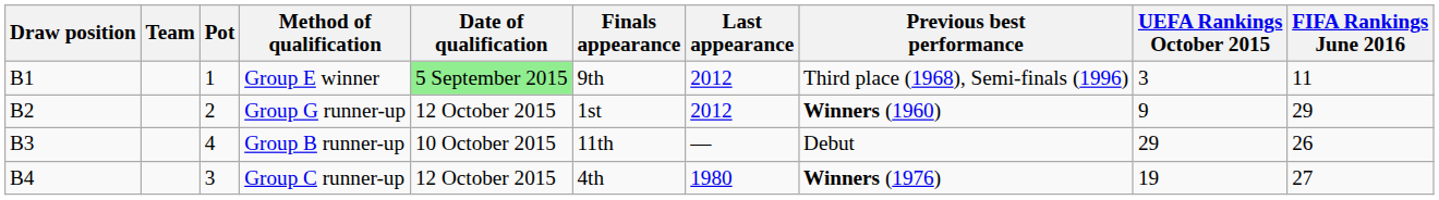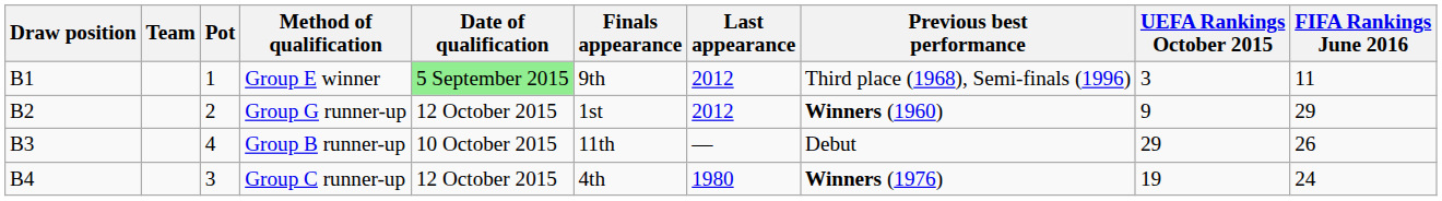 <table class="wikitable sortable">
 <tr>
 <th>Draw position</th>
 <th>Team</th>
 <th>Pot</th>
 <th>Method of<br>qualification</th>
 <th>Date of<br>qualification</th>
 <th data-sort-type="number">Finals<br>appearance</th>
 <th>Last<br>appearance</th>
 <th>Previous best<br>performance</th>
 <th><a href='#'>UEFA Rankings</a><br>October 2015</th>
 <th><a href='#'>FIFA Rankings</a><br>June 2016</th>
 </tr>
 <tr>
 <td>B1</td>
 <td style="white-space:nowrap"></td>
 <td>1</td>
 <td><a href='#'>Group E</a> winner</td>
 <td style="background: lightgreen;">5 September 2015</td>
 <td>9th</td>
 <td><a href='#'>2012</a></td>
 <td data-sort-value="3">Third place (<a href='#'>1968</a>), Semi-finals (<a href='#'>1996</a>)</td>
 <td>3</td>
 <td>11</td>
 </tr>
 <tr>
 <td>B2</td>
 <td style="white-space:nowrap"></td>
 <td>2</td>
 <td><a href='#'>Group G</a> runner-up</td>
 <td>12 October 2015</td>
 <td>1st</td>
 <td><a href='#'>2012</a></td>
 <td data-sort-value="1"><strong>Winners</strong> (<a href='#'>1960</a>)</td>
 <td>9</td>
 <td>29</td>
 </tr>
 <tr>
 <td>B3</td>
 <td style="white-space:nowrap"></td>
 <td>4</td>
 <td><a href='#'>Group B</a> runner-up</td>
 <td>10 October 2015</td>
 <td>11th</td>
 <td>—</td>
 <td data-sort-value="99">Debut</td>
 <td>29</td>
 <td>26</td>
 </tr>
 <tr>
 <td>B4</td>
 <td style="white-space:nowrap"></td>
 <td>3</td>
 <td><a href='#'>Group C</a> runner-up</td>
 <td>12 October 2015</td>
 <td>4th</td>
 <td><a href='#'>1980</a></td>
 <td data-sort-value="99"><strong>Winners</strong> (<a href='#'>1976</a>)</td>
 <td>19</td>
-<td>27</td>
+<td>24</td>
 </tr>
 </table>
